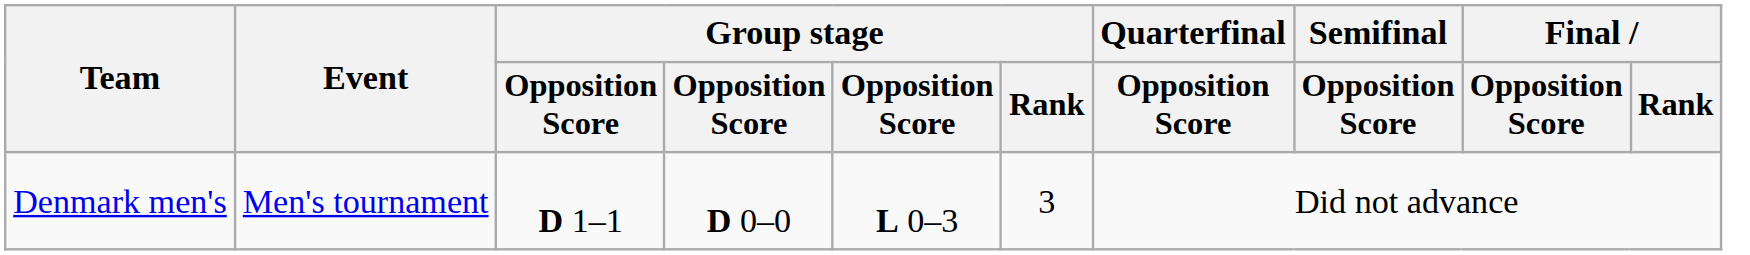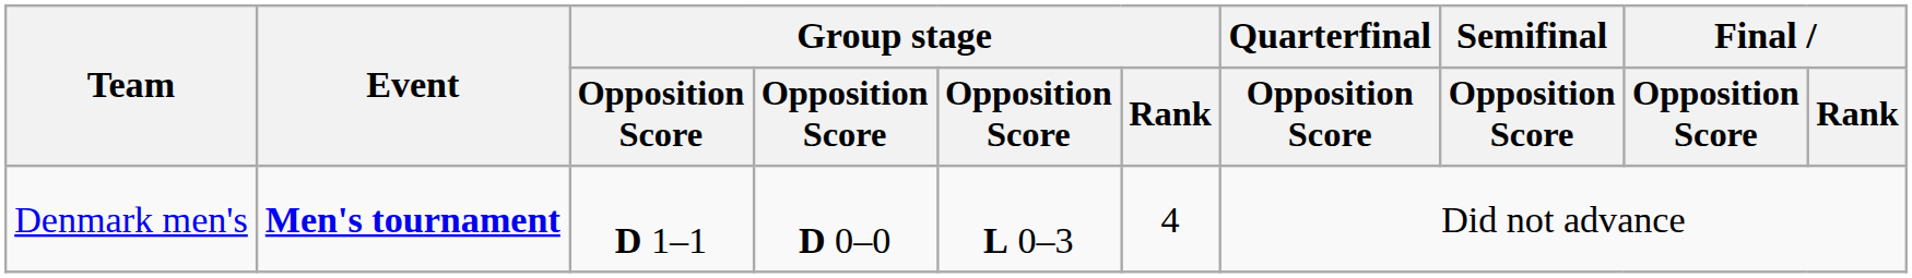 <table class=wikitable style=font-size:90%;text-align:center>
 <tr>
 <th rowspan=2>Team</th>
 <th rowspan=2>Event</th>
 <th colspan=4>Group stage</th>
 <th>Quarterfinal</th>
 <th>Semifinal</th>
 <th colspan=2>Final / </th>
 </tr>
 <tr style=font-size:95%>
 <th>Opposition<br>Score</th>
 <th>Opposition<br>Score</th>
 <th>Opposition<br>Score</th>
 <th>Rank</th>
 <th>Opposition<br>Score</th>
 <th>Opposition<br>Score</th>
 <th>Opposition<br>Score</th>
 <th>Rank</th>
 </tr>
 <tr>
 <td align=left><a href='#'>Denmark men's</a></td>
-<td align=left><a href='#'>Men's tournament</a></td>
+<td align=left><strong><a href='#'>Men's tournament</a></strong></td>
 <td><br><strong>D</strong> 1–1</td>
 <td><br><strong>D</strong> 0–0</td>
 <td><br><strong>L</strong> 0–3</td>
-<td>3</td>
+<td>4</td>
 <td colspan=4>Did not advance</td>
 </tr>
 </table>
